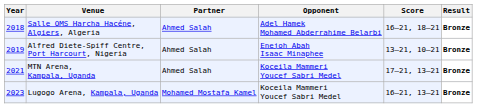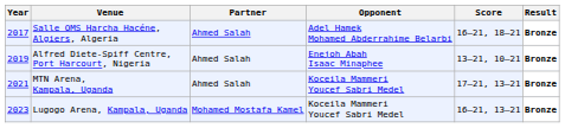 <table class="sortable wikitable" style="font-size: 90%;">
 <tr>
 <th>Year</th>
 <th>Venue</th>
 <th>Partner</th>
 <th>Opponent</th>
 <th>Score</th>
 <th>Result</th>
 </tr>
 <tr style="background:#ECF2FF">
-<td align="center"><a href='#'>2018</a></td>
+<td align="center"><a href='#'>2017</a></td>
 <td align="left"><a href='#'>Salle OMS Harcha Hacéne</a>,<br><a href='#'>Algiers</a>, Algeria</td>
 <td align="left"> <a href='#'>Ahmed Salah</a></td>
 <td align="left"> <a href='#'>Adel Hamek</a><br> <a href='#'>Mohamed Abderrahime Belarbi</a></td>
 <td align="left">16–21, 18–21</td>
 <td style="text-align:left; background:white"> <strong>Bronze</strong></td>
 </tr>
 <tr style="background:#ECF2FF">
 <td align="center"><a href='#'>2019</a></td>
 <td align="left">Alfred Diete-Spiff Centre,<br><a href='#'>Port Harcourt</a>, Nigeria</td>
 <td align="left"> Ahmed Salah</td>
 <td align="left"> <a href='#'>Enejoh Abah</a><br> <a href='#'>Isaac Minaphee</a></td>
 <td align="left">13–21, 10–21</td>
 <td style="text-align:left; background:white"> <strong>Bronze</strong></td>
 </tr>
 <tr style="background:#ECF2FF">
 <td align="center"><a href='#'>2021</a></td>
 <td align="left">MTN Arena,<br><a href='#'>Kampala, Uganda</a></td>
 <td align="left"> Ahmed Salah</td>
 <td align="left"> <a href='#'>Koceila Mammeri</a><br> <a href='#'>Youcef Sabri Medel</a></td>
 <td align="left">17–21, 13–21</td>
 <td style="text-align:left; background:white"> <strong>Bronze</strong></td>
 </tr>
 <tr style="background:#ECF2FF">
 <td align="center"><a href='#'>2023</a></td>
 <td align="left">Lugogo Arena, <a href='#'>Kampala, Uganda</a></td>
 <td align="left"> <a href='#'>Mohamed Mostafa Kamel</a></td>
 <td align="left"> Koceila Mammeri<br> Youcef Sabri Medel</td>
 <td align="left">16–21, 13–21</td>
 <td style="text-align:left; background:white"> <strong>Bronze</strong></td>
 </tr>
 </table>
